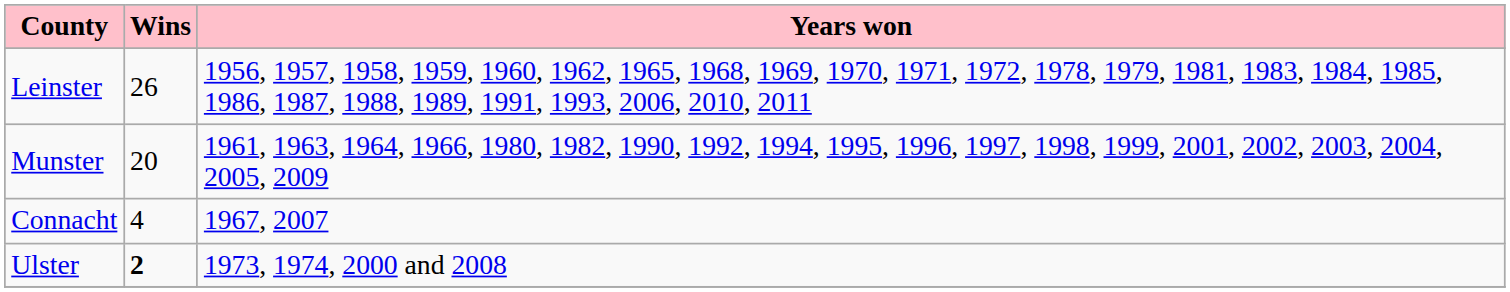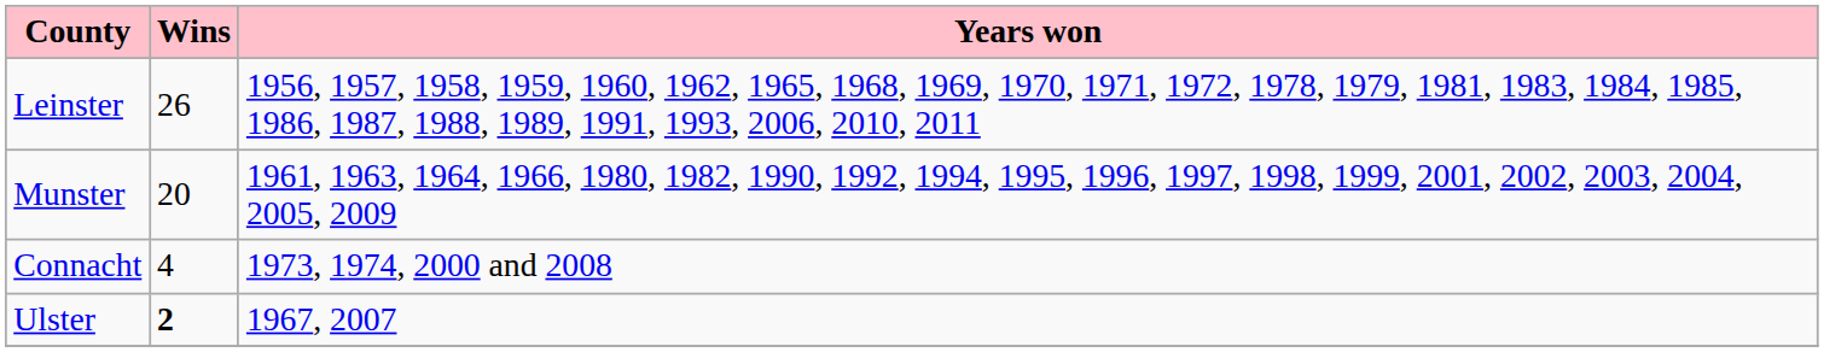 <table class="wikitable">
 <tr>
 <th style="background:pink;">County</th>
 <th style="background:pink;">Wins</th>
 <th style="background:pink;">Years won</th>
 </tr>
 <tr>
 <td><a href='#'>Leinster</a></td>
 <td>26</td>
 <td><a href='#'>1956</a>, <a href='#'>1957</a>, <a href='#'>1958</a>, <a href='#'>1959</a>, <a href='#'>1960</a>, <a href='#'>1962</a>, <a href='#'>1965</a>, <a href='#'>1968</a>, <a href='#'>1969</a>, <a href='#'>1970</a>, <a href='#'>1971</a>, <a href='#'>1972</a>, <a href='#'>1978</a>, <a href='#'>1979</a>, <a href='#'>1981</a>, <a href='#'>1983</a>, <a href='#'>1984</a>, <a href='#'>1985</a>, <a href='#'>1986</a>, <a href='#'>1987</a>, <a href='#'>1988</a>, <a href='#'>1989</a>, <a href='#'>1991</a>, <a href='#'>1993</a>, <a href='#'>2006</a>, <a href='#'>2010</a>, <a href='#'>2011</a></td>
 </tr>
 <tr>
 <td><a href='#'>Munster</a></td>
 <td>20</td>
 <td><a href='#'>1961</a>, <a href='#'>1963</a>, <a href='#'>1964</a>, <a href='#'>1966</a>, <a href='#'>1980</a>, <a href='#'>1982</a>, <a href='#'>1990</a>, <a href='#'>1992</a>, <a href='#'>1994</a>, <a href='#'>1995</a>, <a href='#'>1996</a>, <a href='#'>1997</a>, <a href='#'>1998</a>, <a href='#'>1999</a>, <a href='#'>2001</a>, <a href='#'>2002</a>, <a href='#'>2003</a>, <a href='#'>2004</a>, <a href='#'>2005</a>, <a href='#'>2009</a></td>
 </tr>
 <tr>
 <td><a href='#'>Connacht</a></td>
 <td>4</td>
-<td><a href='#'>1967</a>, <a href='#'>2007</a></td>
+<td><a href='#'>1973</a>, <a href='#'>1974</a>, <a href='#'>2000</a> and <a href='#'>2008</a></td>
 </tr>
 <tr>
 <td><a href='#'>Ulster</a></td>
 <td><strong>2</strong></td>
-<td><a href='#'>1973</a>, <a href='#'>1974</a>, <a href='#'>2000</a> and <a href='#'>2008</a></td>
+<td><a href='#'>1967</a>, <a href='#'>2007</a></td>
 </tr>
 <tr>
 </tr>
 </table>
